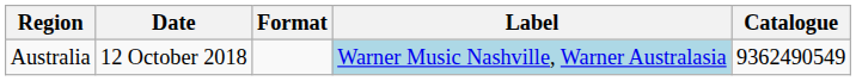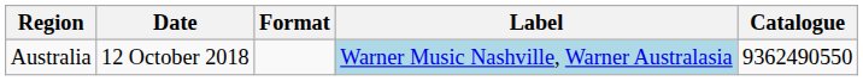 <table class="wikitable plainrowheaders">
 <tr>
 <th scope="col">Region</th>
 <th scope="col">Date</th>
 <th scope="col">Format</th>
 <th scope="col">Label</th>
 <th scope="col">Catalogue</th>
 </tr>
 <tr>
 <td>Australia</td>
 <td>12 October 2018</td>
 <td></td>
 <td style="background: lightblue;"><a href='#'>Warner Music Nashville</a>, <a href='#'>Warner Australasia</a></td>
-<td>9362490549</td>
+<td>9362490550</td>
 </tr>
 </table>
